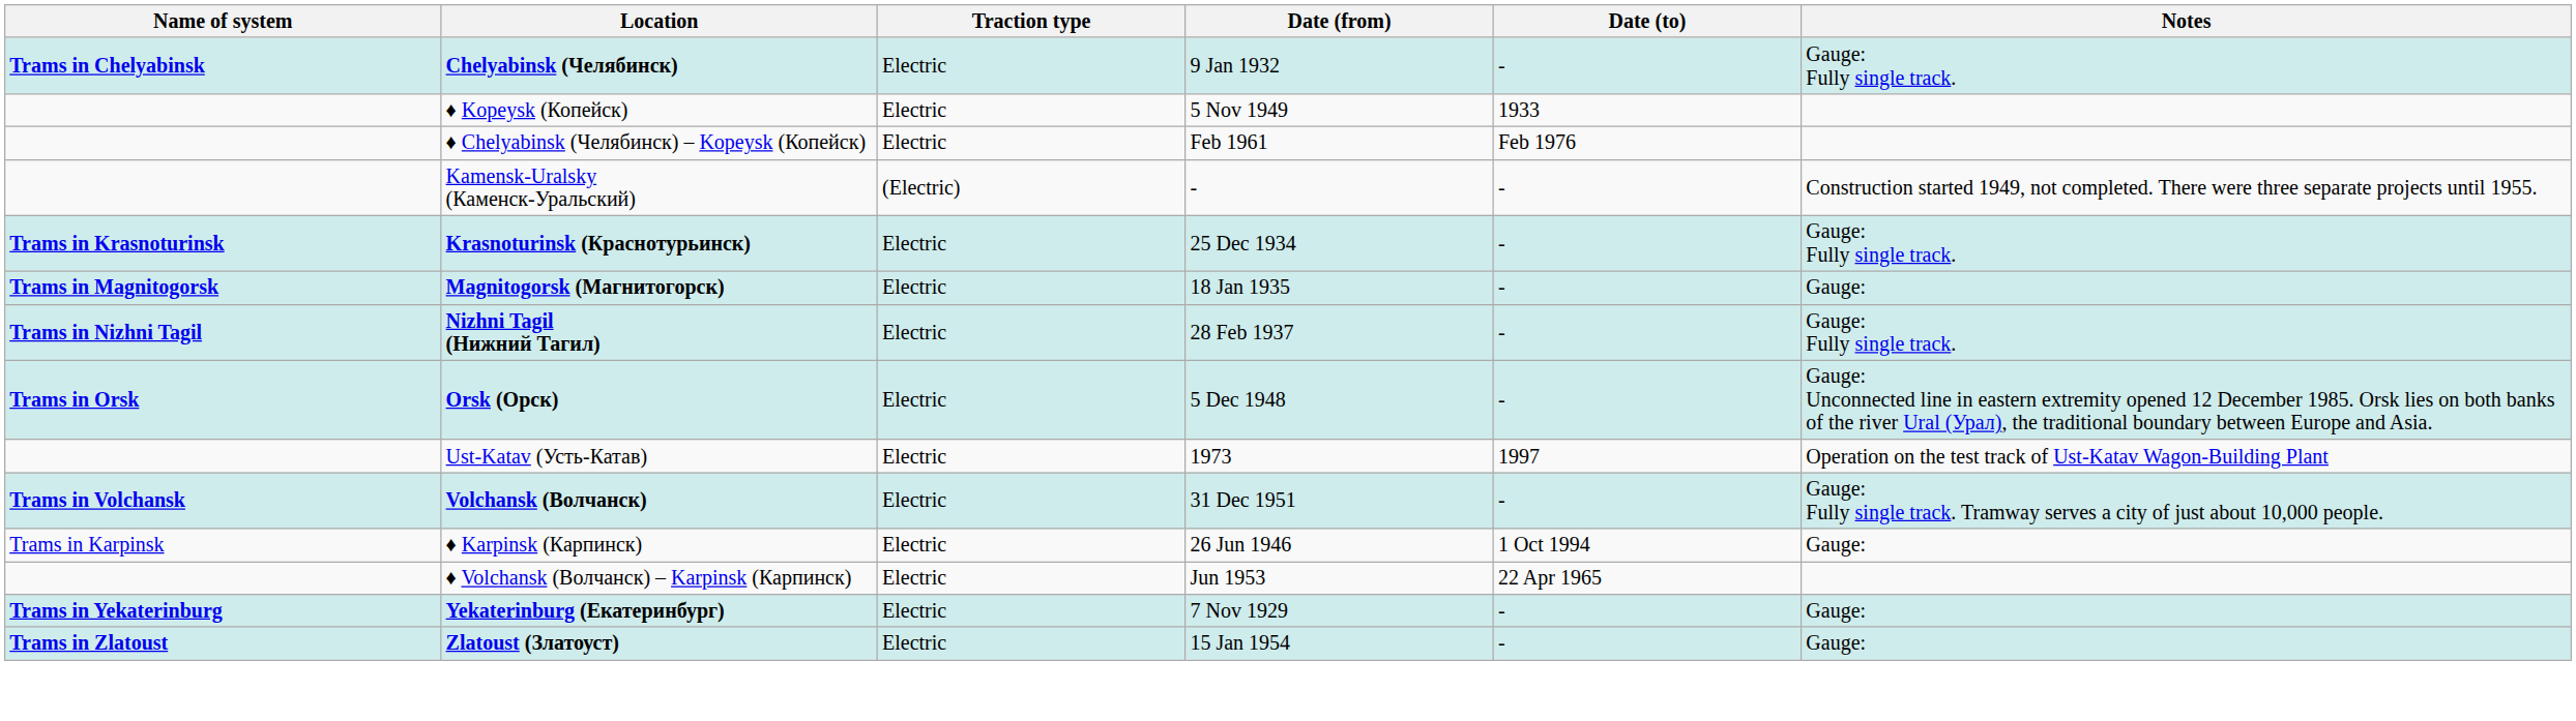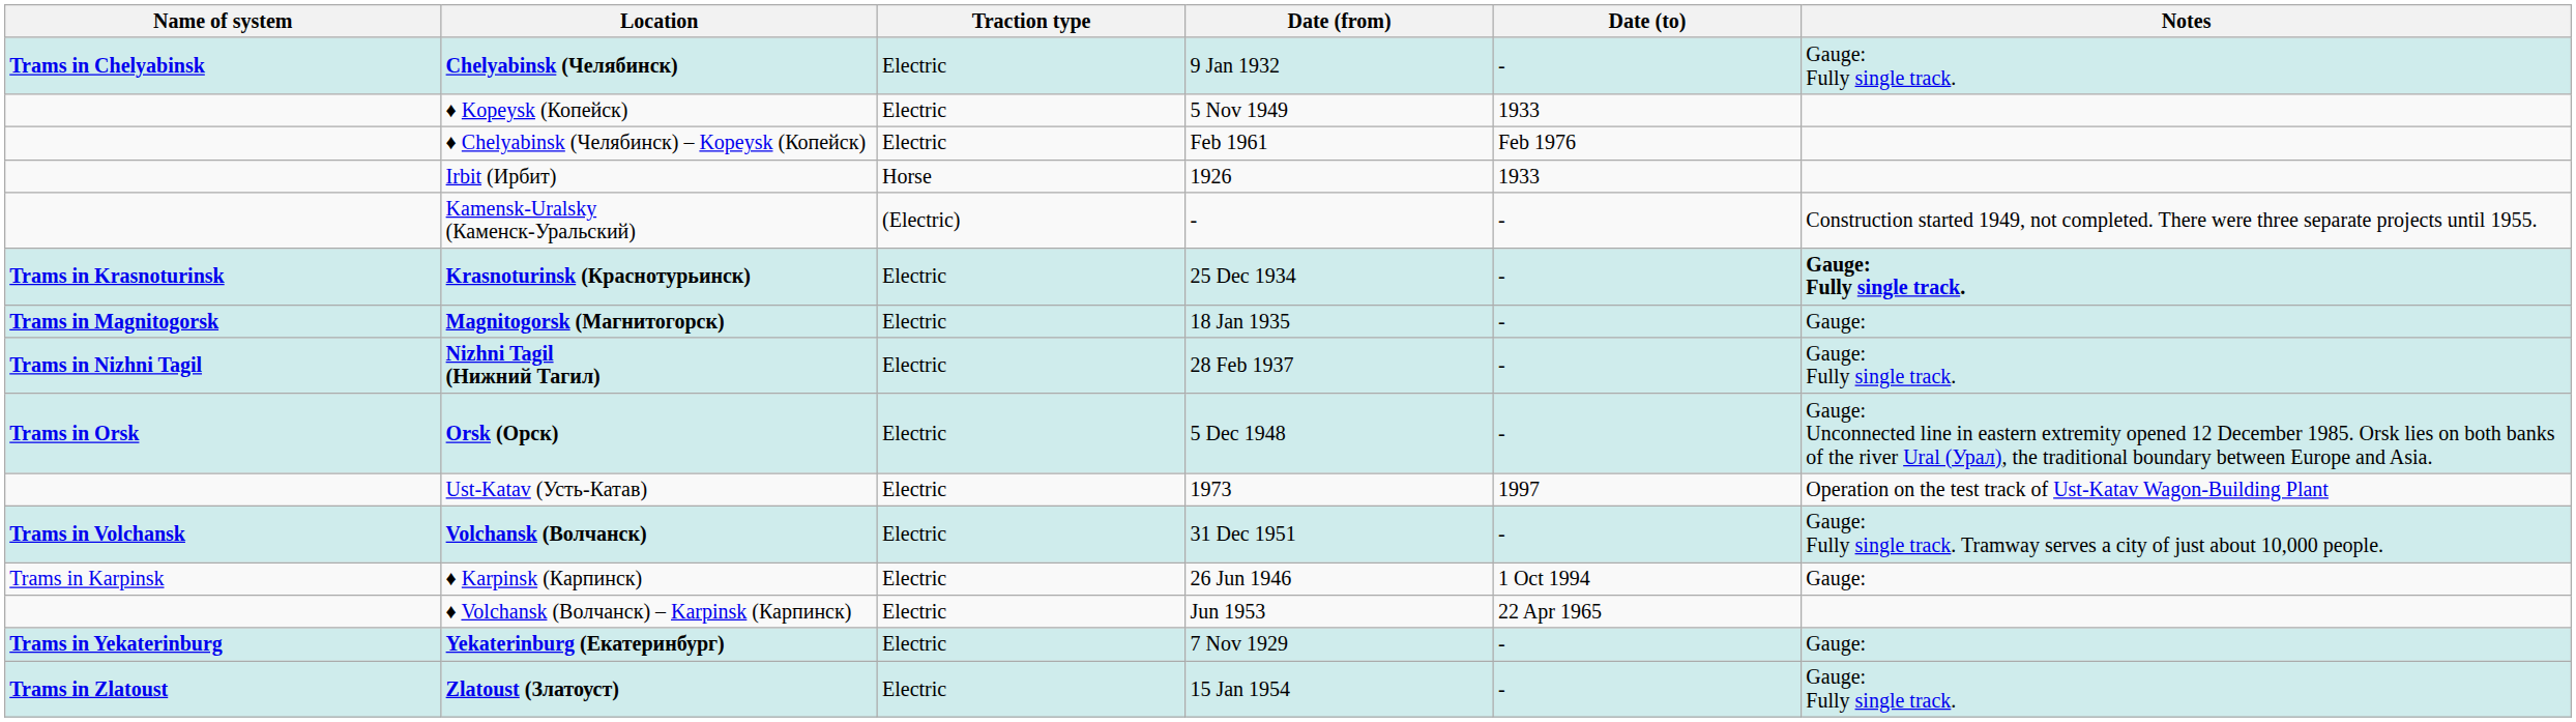 <table class="wikitable sortable" style="width:100%;">
 <tr>
 <th style="width:17%;">Name of system</th>
 <th style="width:17%;">Location</th>
 <th style="width:12%;">Traction type</th>
 <th style="width:12%;">Date (from)</th>
 <th style="width:12%;">Date (to)</th>
 <th style="width:30%;">Notes</th>
 </tr>
 <tr style="background:#CFECEC">
 <td><strong><a href='#'>Trams in Chelyabinsk</a></strong></td>
 <td><strong><a href='#'>Chelyabinsk</a> (Челябинск)</strong></td>
 <td>Electric</td>
 <td>9 Jan 1932</td>
 <td>-</td>
 <td>Gauge: <br>Fully <a href='#'>single track</a>.</td>
 </tr>
 <tr>
 <td> </td>
 <td>♦ <a href='#'>Kopeysk</a> (Копейск)</td>
 <td>Electric</td>
 <td>5 Nov 1949</td>
 <td>1933</td>
 <td> </td>
 </tr>
 <tr>
 <td> </td>
 <td>♦ <a href='#'>Chelyabinsk</a> (Челябинск) – <a href='#'>Kopeysk</a> (Копейск)</td>
 <td>Electric</td>
 <td>Feb 1961</td>
 <td>Feb 1976</td>
 <td> </td>
 </tr>
 <tr>
 <td> </td>
+<td><a href='#'>Irbit</a> (Ирбит)</td>
+<td>Horse</td>
+<td>1926</td>
+<td>1933</td>
+<td> </td>
+</tr>
+<tr>
+<td> </td>
 <td><a href='#'>Kamensk-Uralsky</a><br>(Каменск-Уральский)</td>
 <td>(Electric)</td>
 <td>-</td>
 <td>-</td>
 <td>Construction started 1949, not completed. There were three separate projects until 1955.</td>
 </tr>
 <tr style="background:#CFECEC">
 <td><strong><a href='#'>Trams in Krasnoturinsk</a></strong></td>
 <td><strong><a href='#'>Krasnoturinsk</a> (Краснотурьинск)</strong></td>
 <td>Electric</td>
 <td>25 Dec 1934</td>
 <td>-</td>
-<td>Gauge: <br>Fully <a href='#'>single track</a>.</td>
+<td><strong>Gauge: <br>Fully <a href='#'>single track</a>.</strong></td>
 </tr>
 <tr style="background:#CFECEC">
 <td><strong><a href='#'>Trams in Magnitogorsk</a></strong></td>
 <td><strong><a href='#'>Magnitogorsk</a> (Магнитогорск)</strong></td>
 <td>Electric</td>
 <td>18 Jan 1935</td>
 <td>-</td>
 <td>Gauge: </td>
 </tr>
 <tr style="background:#CFECEC">
 <td><strong><a href='#'>Trams in Nizhni Tagil</a></strong></td>
 <td><strong><a href='#'>Nizhni Tagil</a><br>(Нижний Тагил)</strong></td>
 <td>Electric</td>
 <td>28 Feb 1937</td>
 <td>-</td>
 <td>Gauge: <br>Fully <a href='#'>single track</a>.</td>
 </tr>
 <tr style="background:#CFECEC">
 <td><strong><a href='#'>Trams in Orsk</a></strong></td>
 <td><strong><a href='#'>Orsk</a> (Орск)</strong></td>
 <td>Electric</td>
 <td>5 Dec 1948</td>
 <td>-</td>
 <td>Gauge: <br>Unconnected line in eastern extremity opened 12 December 1985. Orsk lies on both banks of the river <a href='#'>Ural (Урал)</a>, the traditional boundary between Europe and Asia.</td>
 </tr>
 <tr>
 <td> </td>
 <td><a href='#'>Ust-Katav</a> (Усть-Катав)</td>
 <td>Electric</td>
 <td>1973</td>
 <td>1997</td>
 <td>Operation on the test track of <a href='#'>Ust-Katav Wagon-Building Plant</a></td>
 </tr>
 <tr style="background:#CFECEC">
 <td><strong><a href='#'>Trams in Volchansk</a></strong></td>
 <td><strong><a href='#'>Volchansk</a> (Волчанск)</strong></td>
 <td>Electric</td>
 <td>31 Dec 1951</td>
 <td>-</td>
 <td>Gauge: <br>Fully <a href='#'>single track</a>. Tramway serves a city of just about 10,000 people.</td>
 </tr>
 <tr>
 <td><a href='#'>Trams in Karpinsk</a></td>
 <td>♦ <a href='#'>Karpinsk</a> (Карпинск)</td>
 <td>Electric</td>
 <td>26 Jun 1946</td>
 <td>1 Oct 1994</td>
 <td>Gauge: </td>
 </tr>
 <tr>
 <td> </td>
 <td>♦ <a href='#'>Volchansk</a> (Волчанск) – <a href='#'>Karpinsk</a> (Карпинск)</td>
 <td>Electric</td>
 <td>Jun 1953</td>
 <td>22 Apr 1965</td>
 <td> </td>
 </tr>
 <tr style="background:#CFECEC">
 <td><strong><a href='#'>Trams in Yekaterinburg</a></strong></td>
 <td><strong><a href='#'>Yekaterinburg</a> (Екатеринбург)</strong></td>
 <td>Electric</td>
 <td>7 Nov 1929</td>
 <td>-</td>
 <td>Gauge: </td>
 </tr>
 <tr style="background:#CFECEC">
 <td><strong><a href='#'>Trams in Zlatoust</a></strong></td>
 <td><strong><a href='#'>Zlatoust</a> (Златоуст)</strong></td>
 <td>Electric</td>
 <td>15 Jan 1954</td>
 <td>-</td>
-<td>Gauge: </td>
+<td>Gauge: <br>Fully <a href='#'>single track</a>.</td>
 </tr>
 </table>
